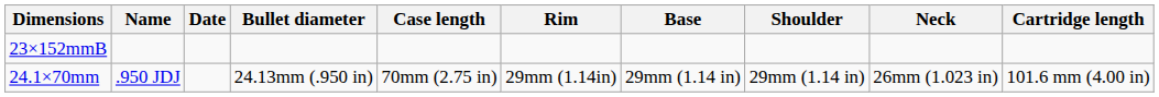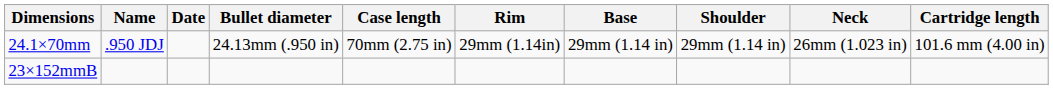 <table class="wikitable sortable" ="font-size: 9pt; width:750px; text-align:center">
 <tr>
 <th>Dimensions</th>
 <th>Name</th>
 <th>Date</th>
 <th data-sort-type="number">Bullet diameter</th>
 <th>Case length</th>
 <th data-sort-type="number">Rim</th>
 <th data-sort-type="number">Base</th>
 <th>Shoulder</th>
 <th data-sort-type="number">Neck</th>
 <th>Cartridge length</th>
 </tr>
 <tr>
+<td><a href='#'>24.1×70mm</a></td>
+<td><a href='#'>.950 JDJ</a></td>
+<td></td>
+<td>24.13mm (.950 in)</td>
+<td>70mm (2.75 in)</td>
+<td>29mm (1.14in)</td>
+<td>29mm (1.14 in)</td>
+<td>29mm (1.14 in)</td>
+<td>26mm (1.023 in)</td>
+<td>101.6 mm (4.00 in)</td>
+</tr>
+<tr>
 <td><a href='#'>23×152mmB</a></td>
 <td></td>
 <td></td>
 <td></td>
 <td></td>
 <td></td>
 <td></td>
 <td></td>
 <td></td>
 <td></td>
 </tr>
-<tr>
-<td><a href='#'>24.1×70mm</a></td>
-<td><a href='#'>.950 JDJ</a></td>
-<td></td>
-<td>24.13mm (.950 in)</td>
-<td>70mm (2.75 in)</td>
-<td>29mm (1.14in)</td>
-<td>29mm (1.14 in)</td>
-<td>29mm (1.14 in)</td>
-<td>26mm (1.023 in)</td>
-<td>101.6 mm (4.00 in)</td>
-</tr>
 </table>
